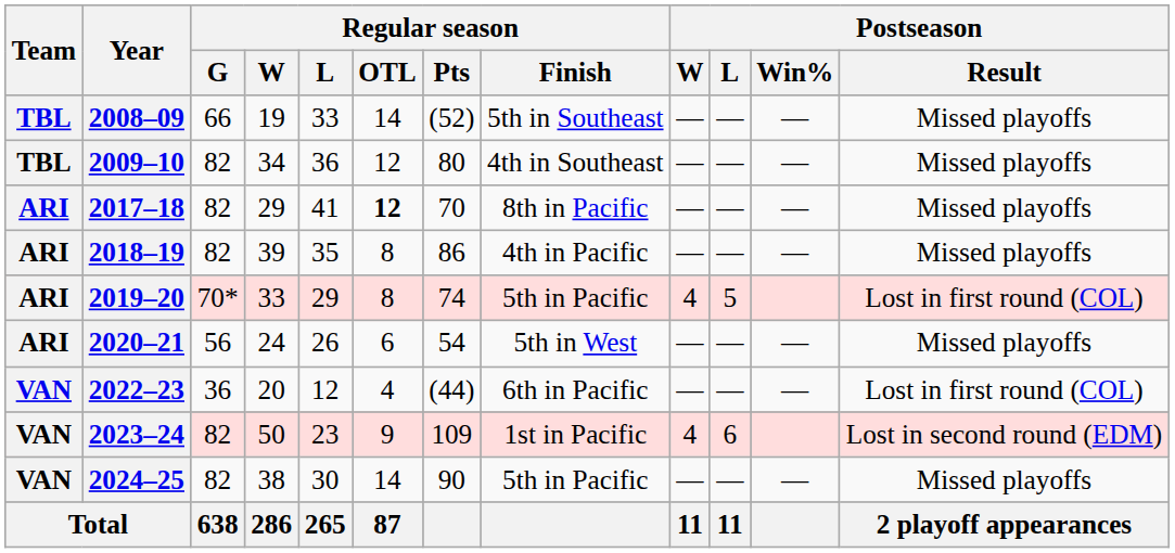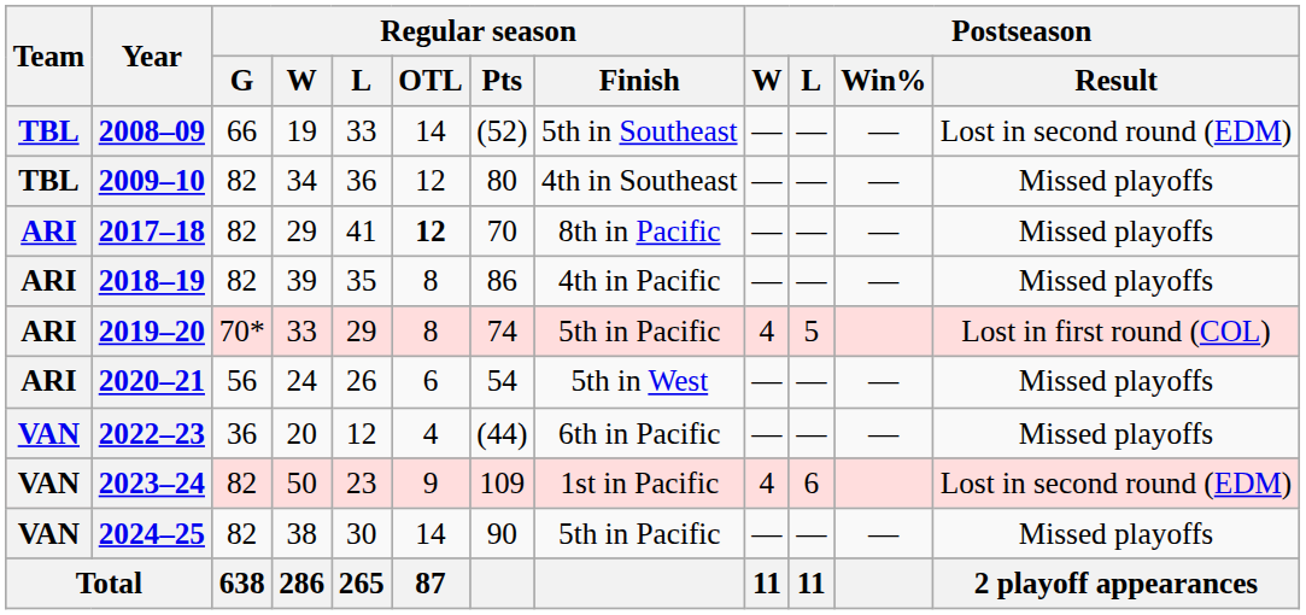 <table class="wikitable" style="font-size:95%; text-align:center;">
 <tr>
 <th rowspan="2">Team</th>
 <th rowspan="2">Year</th>
 <th colspan="6">Regular season</th>
 <th colspan="5">Postseason</th>
 </tr>
 <tr>
 <th>G</th>
 <th>W</th>
 <th>L</th>
 <th>OTL</th>
 <th>Pts</th>
 <th>Finish</th>
 <th>W</th>
 <th>L</th>
 <th>Win%</th>
 <th>Result</th>
 </tr>
 <tr>
 <th><a href='#'>TBL</a></th>
 <th><a href='#'>2008–09</a></th>
 <td>66</td>
 <td>19</td>
 <td>33</td>
 <td>14</td>
 <td>(52)</td>
 <td>5th in <a href='#'>Southeast</a></td>
 <td>—</td>
 <td>—</td>
 <td>—</td>
-<td>Missed playoffs</td>
+<td>Lost in second round (<a href='#'>EDM</a>)</td>
 </tr>
 <tr>
 <th>TBL</th>
 <th><a href='#'>2009–10</a></th>
 <td>82</td>
 <td>34</td>
 <td>36</td>
 <td>12</td>
 <td>80</td>
 <td>4th in Southeast</td>
 <td>—</td>
 <td>—</td>
 <td>—</td>
 <td>Missed playoffs</td>
 </tr>
 <tr>
 <th><a href='#'>ARI</a></th>
 <th><a href='#'>2017–18</a></th>
 <td>82</td>
 <td>29</td>
 <td>41</td>
 <td><strong>12</strong></td>
 <td>70</td>
 <td>8th in <a href='#'>Pacific</a></td>
 <td>—</td>
 <td>—</td>
 <td>—</td>
 <td>Missed playoffs</td>
 </tr>
 <tr>
 <th>ARI</th>
 <th><a href='#'>2018–19</a></th>
 <td>82</td>
 <td>39</td>
 <td>35</td>
 <td>8</td>
 <td>86</td>
 <td>4th in Pacific</td>
 <td>—</td>
 <td>—</td>
 <td>—</td>
 <td>Missed playoffs</td>
 </tr>
 <tr style="background:#fdd;">
 <th>ARI</th>
 <th><a href='#'>2019–20</a></th>
 <td>70*</td>
 <td>33</td>
 <td>29</td>
 <td>8</td>
 <td>74</td>
 <td>5th in Pacific</td>
 <td>4</td>
 <td>5</td>
 <td></td>
 <td>Lost in first round (<a href='#'>COL</a>)</td>
 </tr>
 <tr>
 <th>ARI</th>
 <th><a href='#'>2020–21</a></th>
 <td>56</td>
 <td>24</td>
 <td>26</td>
 <td>6</td>
 <td>54</td>
 <td>5th in <a href='#'>West</a></td>
 <td>—</td>
 <td>—</td>
 <td>—</td>
 <td>Missed playoffs</td>
 </tr>
 <tr>
 <th><a href='#'>VAN</a></th>
 <th><a href='#'>2022–23</a></th>
 <td>36</td>
 <td>20</td>
 <td>12</td>
 <td>4</td>
 <td>(44)</td>
 <td>6th in Pacific</td>
 <td>—</td>
 <td>—</td>
 <td>—</td>
-<td>Lost in first round (<a href='#'>COL</a>)</td>
+<td>Missed playoffs</td>
 </tr>
 <tr style="background:#fdd;">
 <th>VAN</th>
 <th><a href='#'>2023–24</a></th>
 <td>82</td>
 <td>50</td>
 <td>23</td>
 <td>9</td>
 <td>109</td>
 <td>1st in Pacific</td>
 <td>4</td>
 <td>6</td>
 <td></td>
 <td>Lost in second round (<a href='#'>EDM</a>)</td>
 </tr>
 <tr>
 <th>VAN</th>
 <th><a href='#'>2024–25</a></th>
 <td>82</td>
 <td>38</td>
 <td>30</td>
 <td>14</td>
 <td>90</td>
 <td>5th in Pacific</td>
 <td>—</td>
 <td>—</td>
 <td>—</td>
 <td>Missed playoffs</td>
 </tr>
 <tr>
 <th colspan="2">Total</th>
 <th>638</th>
 <th>286</th>
 <th>265</th>
 <th>87</th>
 <th> </th>
 <th> </th>
 <th>11</th>
 <th>11</th>
 <th></th>
 <th>2 playoff appearances</th>
 </tr>
 </table>
